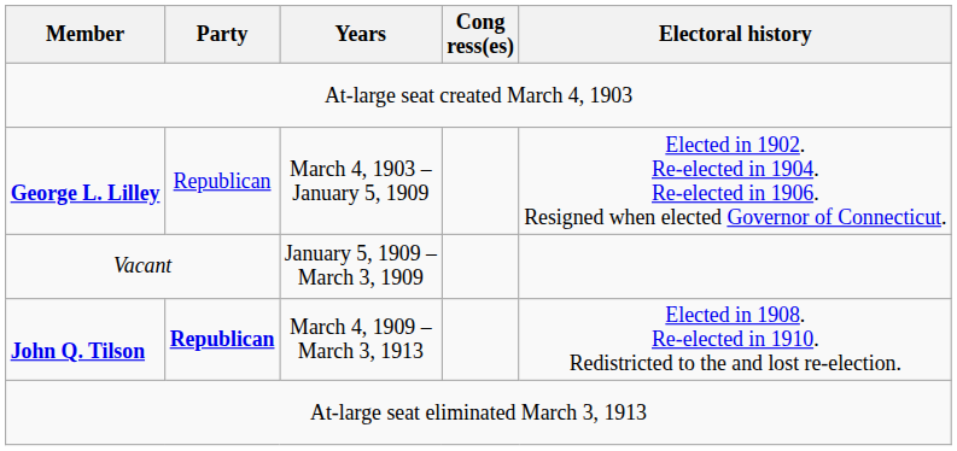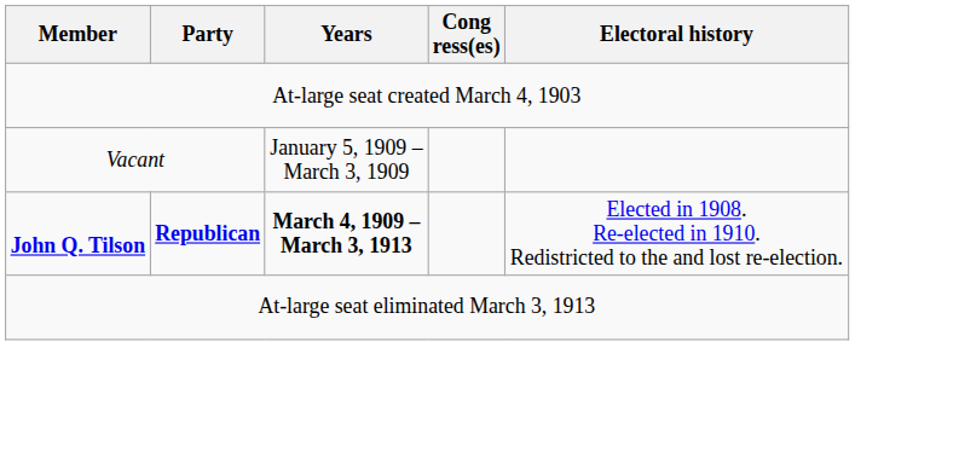 <table class=wikitable style=text-align:center>
 <tr>
 <th>Member</th>
 <th>Party</th>
 <th>Years</th>
 <th>Cong<br>ress(es)</th>
 <th>Electoral history</th>
 </tr>
 <tr style="height:3em">
 <td colspan=5>At-large seat created March 4, 1903</td>
 </tr>
 <tr style="height:3em">
-<td style="text-align:left"><br><strong><a href='#'>George L. Lilley</a></strong><br></td>
-<td><a href='#'>Republican</a></td>
-<td nowrap>March 4, 1903 –<br>January 5, 1909</td>
-<td></td>
-<td><a href='#'>Elected in 1902</a>.<br><a href='#'>Re-elected in 1904</a>.<br><a href='#'>Re-elected in 1906</a>.<br>Resigned when elected <a href='#'>Governor of Connecticut</a>.</td>
-</tr>
-<tr style="height:3em">
 <td colspan=2><em>Vacant</em></td>
 <td nowrap>January 5, 1909 –<br>March 3, 1909</td>
 <td></td>
 <td></td>
 </tr>
 <tr style="height:3em">
 <td style="text-align:left"><br><strong><a href='#'>John Q. Tilson</a></strong><br></td>
 <td><strong><a href='#'>Republican</a></strong></td>
-<td nowrap>March 4, 1909 –<br>March 3, 1913</td>
+<td nowrap><strong>March 4, 1909 –<br>March 3, 1913</strong></td>
 <td></td>
 <td><a href='#'>Elected in 1908</a>.<br><a href='#'>Re-elected in 1910</a>.<br>Redistricted to the  and lost re-election.</td>
 </tr>
 <tr style="height:3em">
 <td colspan=5>At-large seat eliminated March 3, 1913</td>
 </tr>
 </table>
